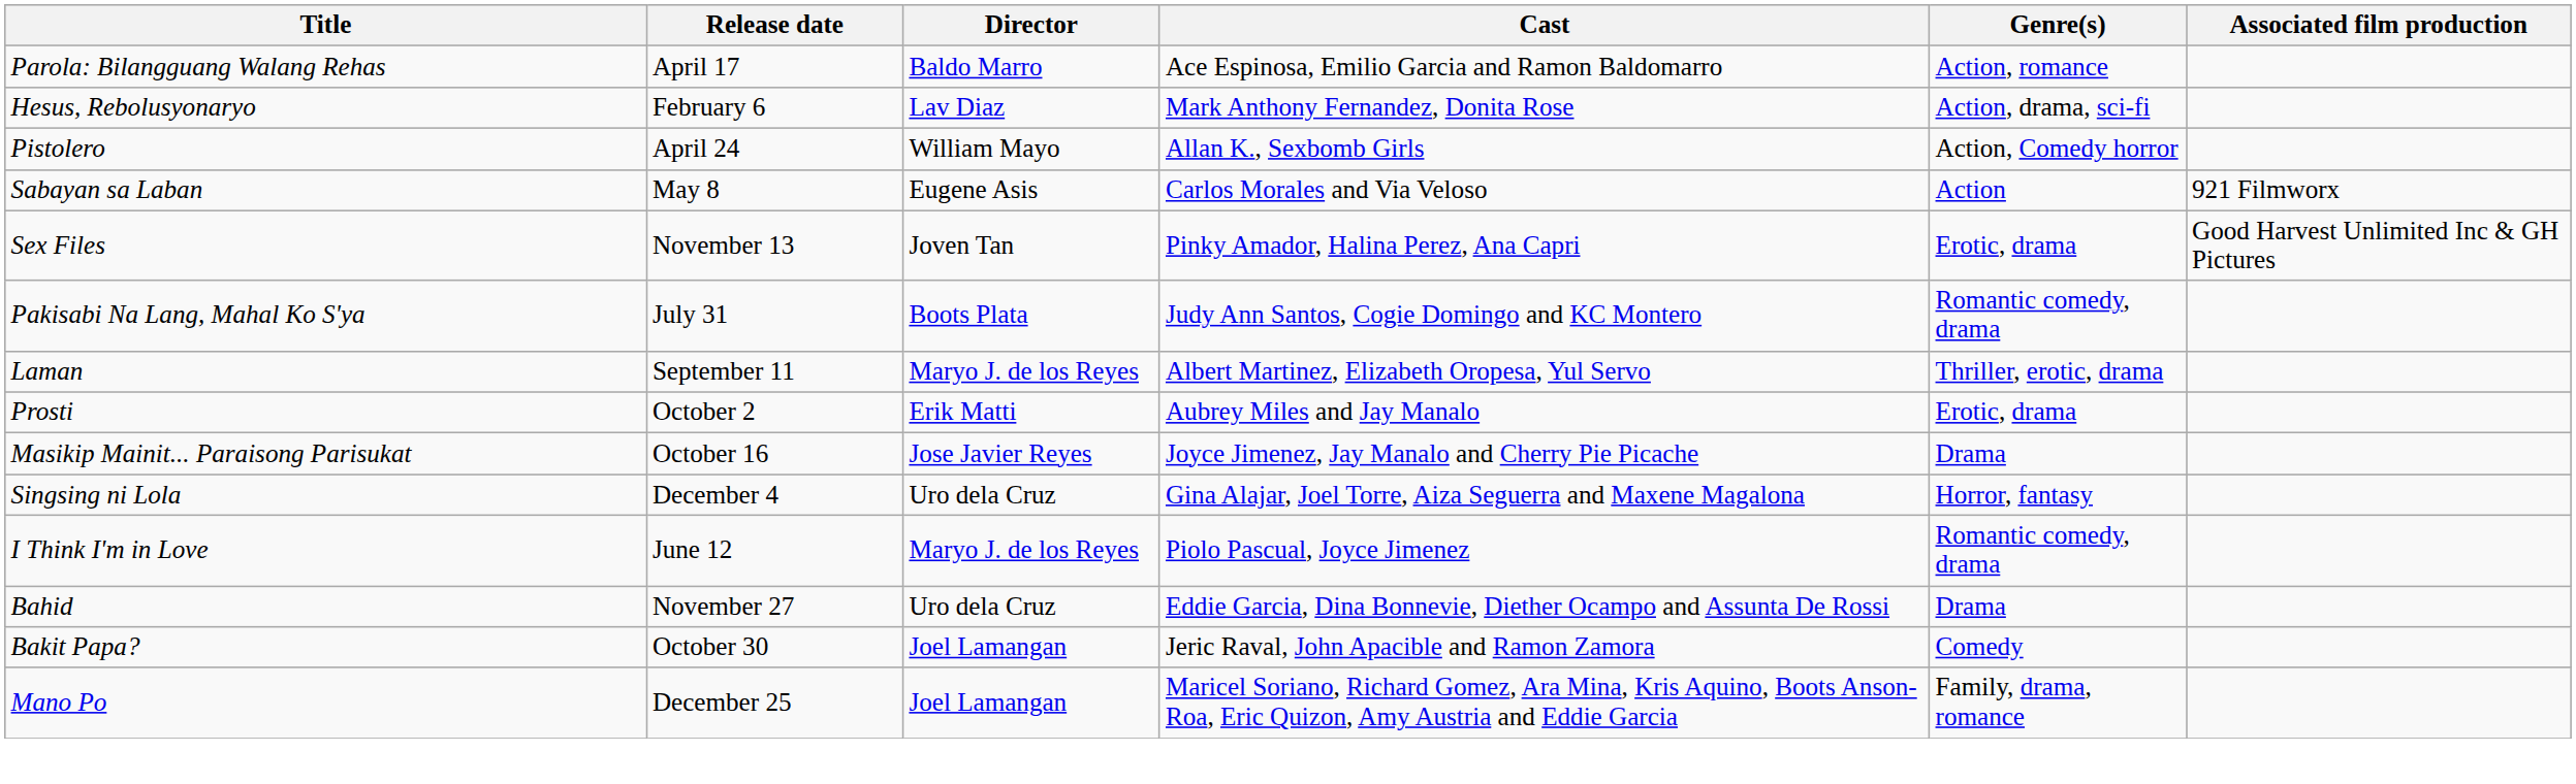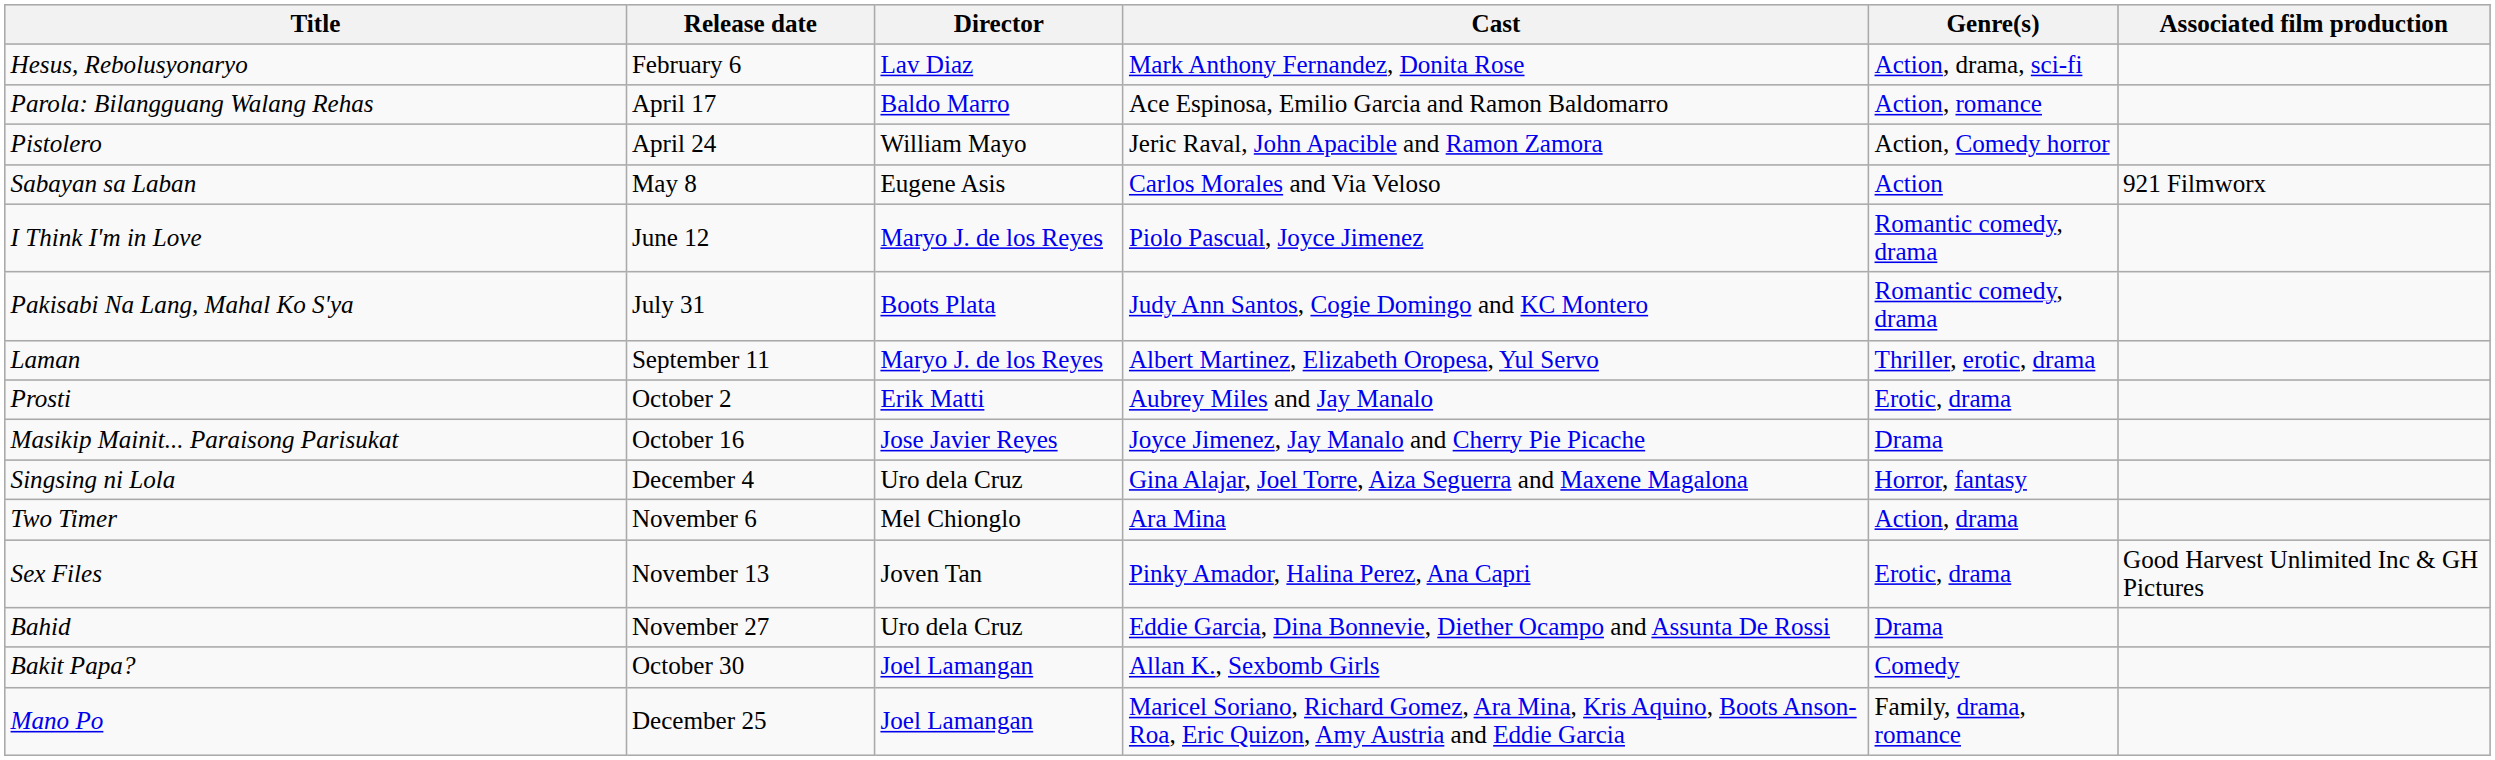 <table class="wikitable" style="width:100%;">
 <tr>
 <th style="width:25%;">Title</th>
 <th style="width:10%;">Release date</th>
 <th style="width:10%;">Director</th>
 <th style="width:30%;">Cast</th>
 <th style="width:10%;">Genre(s)</th>
 <th style="width:15%;">Associated film production</th>
 </tr>
 <tr>
+<td><em>Hesus, Rebolusyonaryo</em></td>
+<td>February 6</td>
+<td><a href='#'>Lav Diaz</a></td>
+<td><a href='#'>Mark Anthony Fernandez</a>, <a href='#'>Donita Rose</a></td>
+<td><a href='#'>Action</a>, drama, <a href='#'>sci-fi</a></td>
+<td></td>
+</tr>
+<tr>
 <td><em>Parola: Bilangguang Walang Rehas</em></td>
 <td>April 17</td>
 <td><a href='#'>Baldo Marro</a></td>
 <td>Ace Espinosa, Emilio Garcia and Ramon Baldomarro</td>
 <td><a href='#'>Action</a>, <a href='#'>romance</a></td>
 <td></td>
 </tr>
 <tr>
-<td><em>Hesus, Rebolusyonaryo</em></td>
-<td>February 6</td>
-<td><a href='#'>Lav Diaz</a></td>
-<td><a href='#'>Mark Anthony Fernandez</a>, <a href='#'>Donita Rose</a></td>
-<td><a href='#'>Action</a>, drama, <a href='#'>sci-fi</a></td>
-<td></td>
-</tr>
-<tr>
 <td><em>Pistolero</em></td>
 <td>April 24</td>
 <td>William Mayo</td>
-<td><a href='#'>Allan K.</a>, <a href='#'>Sexbomb Girls</a></td>
+<td>Jeric Raval, <a href='#'>John Apacible</a> and <a href='#'>Ramon Zamora</a></td>
 <td>Action, <a href='#'>Comedy horror</a></td>
 <td></td>
 </tr>
 <tr>
 <td><em>Sabayan sa Laban</em></td>
 <td>May 8</td>
 <td>Eugene Asis</td>
 <td><a href='#'>Carlos Morales</a> and Via Veloso</td>
 <td><a href='#'>Action</a></td>
 <td>921 Filmworx</td>
 </tr>
 <tr>
-<td><em>Sex Files</em></td>
-<td>November 13</td>
-<td>Joven Tan</td>
-<td><a href='#'>Pinky Amador</a>, <a href='#'>Halina Perez</a>, <a href='#'>Ana Capri</a></td>
-<td><a href='#'>Erotic</a>, <a href='#'>drama</a></td>
-<td>Good Harvest Unlimited Inc & GH Pictures</td>
+<td><em>I Think I'm in Love</em></td>
+<td>June 12</td>
+<td><a href='#'>Maryo J. de los Reyes</a></td>
+<td><a href='#'>Piolo Pascual</a>, <a href='#'>Joyce Jimenez</a></td>
+<td><a href='#'>Romantic comedy</a>, <a href='#'>drama</a></td>
+<td></td>
 </tr>
 <tr>
 <td><em>Pakisabi Na Lang, Mahal Ko S'ya</em></td>
 <td>July 31</td>
 <td><a href='#'>Boots Plata</a></td>
 <td><a href='#'>Judy Ann Santos</a>, <a href='#'>Cogie Domingo</a> and <a href='#'>KC Montero</a></td>
 <td><a href='#'>Romantic comedy</a>, <a href='#'>drama</a></td>
 <td></td>
 </tr>
 <tr>
 <td><em>Laman</em></td>
 <td>September 11</td>
 <td><a href='#'>Maryo J. de los Reyes</a></td>
 <td><a href='#'>Albert Martinez</a>, <a href='#'>Elizabeth Oropesa</a>, <a href='#'>Yul Servo</a></td>
 <td><a href='#'>Thriller</a>, <a href='#'>erotic</a>, <a href='#'>drama</a></td>
 <td></td>
 </tr>
 <tr>
 <td><em>Prosti</em></td>
 <td>October 2</td>
 <td><a href='#'>Erik Matti</a></td>
 <td><a href='#'>Aubrey Miles</a> and <a href='#'>Jay Manalo</a></td>
 <td><a href='#'>Erotic</a>, <a href='#'>drama</a></td>
 <td></td>
 </tr>
 <tr>
 <td><em>Masikip Mainit... Paraisong Parisukat</em></td>
 <td>October 16</td>
 <td><a href='#'>Jose Javier Reyes</a></td>
 <td><a href='#'>Joyce Jimenez</a>, <a href='#'>Jay Manalo</a> and <a href='#'>Cherry Pie Picache</a></td>
 <td><a href='#'>Drama</a></td>
 <td></td>
 </tr>
 <tr>
 <td><em>Singsing ni Lola</em></td>
 <td>December 4</td>
 <td>Uro dela Cruz</td>
 <td><a href='#'>Gina Alajar</a>, <a href='#'>Joel Torre</a>, <a href='#'>Aiza Seguerra</a> and <a href='#'>Maxene Magalona</a></td>
 <td><a href='#'>Horror</a>, <a href='#'>fantasy</a></td>
 <td></td>
 </tr>
 <tr>
-<td><em>I Think I'm in Love</em></td>
-<td>June 12</td>
-<td><a href='#'>Maryo J. de los Reyes</a></td>
-<td><a href='#'>Piolo Pascual</a>, <a href='#'>Joyce Jimenez</a></td>
-<td><a href='#'>Romantic comedy</a>, <a href='#'>drama</a></td>
+<td><em>Two Timer</em></td>
+<td>November 6</td>
+<td>Mel Chionglo</td>
+<td><a href='#'>Ara Mina</a></td>
+<td><a href='#'>Action</a>, <a href='#'>drama</a></td>
 <td></td>
+</tr>
+<tr>
+<td><em>Sex Files</em></td>
+<td>November 13</td>
+<td>Joven Tan</td>
+<td><a href='#'>Pinky Amador</a>, <a href='#'>Halina Perez</a>, <a href='#'>Ana Capri</a></td>
+<td><a href='#'>Erotic</a>, <a href='#'>drama</a></td>
+<td>Good Harvest Unlimited Inc & GH Pictures</td>
 </tr>
 <tr>
 <td><em>Bahid</em></td>
 <td>November 27</td>
 <td>Uro dela Cruz</td>
 <td><a href='#'>Eddie Garcia</a>, <a href='#'>Dina Bonnevie</a>, <a href='#'>Diether Ocampo</a> and <a href='#'>Assunta De Rossi</a></td>
 <td><a href='#'>Drama</a></td>
 <td></td>
 </tr>
 <tr>
 <td><em>Bakit Papa?</em></td>
 <td>October 30</td>
 <td><a href='#'>Joel Lamangan</a></td>
-<td>Jeric Raval, <a href='#'>John Apacible</a> and <a href='#'>Ramon Zamora</a></td>
+<td><a href='#'>Allan K.</a>, <a href='#'>Sexbomb Girls</a></td>
 <td><a href='#'>Comedy</a></td>
 <td></td>
 </tr>
 <tr>
 <td><em><a href='#'>Mano Po</a></em></td>
 <td>December 25</td>
 <td><a href='#'>Joel Lamangan</a></td>
 <td><a href='#'>Maricel Soriano</a>, <a href='#'>Richard Gomez</a>, <a href='#'>Ara Mina</a>, <a href='#'>Kris Aquino</a>, <a href='#'>Boots Anson-Roa</a>, <a href='#'>Eric Quizon</a>, <a href='#'>Amy Austria</a> and <a href='#'>Eddie Garcia</a></td>
 <td>Family, <a href='#'>drama</a>, <a href='#'>romance</a></td>
 <td></td>
 </tr>
 </table>
